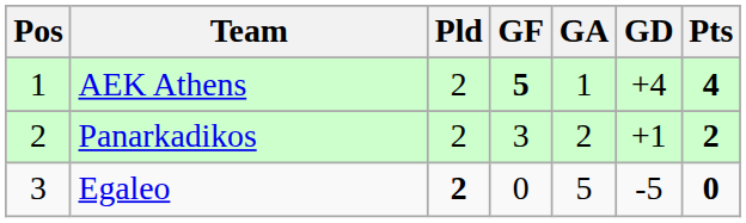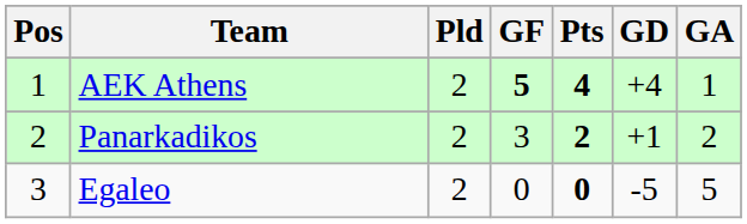 <table class="wikitable" style="text-align: center;">
 <tr>
 <th>Pos</th>
 <th width=165>Team</th>
 <th>Pld</th>
 <th>GF</th>
+<th>Pts</th>
+<th>GD</th>
 <th>GA</th>
-<th>GD</th>
-<th>Pts</th>
 </tr>
 <tr bgcolor="#ccffcc">
 <td>1</td>
 <td align=left><a href='#'>AEK Athens</a></td>
 <td>2</td>
 <td><strong>5</strong></td>
+<td><strong>4</strong></td>
+<td>+4</td>
 <td>1</td>
-<td>+4</td>
-<td><strong>4</strong></td>
 </tr>
 <tr bgcolor="#ccffcc">
 <td>2</td>
 <td align=left><a href='#'>Panarkadikos</a></td>
 <td>2</td>
 <td>3</td>
+<td><strong>2</strong></td>
+<td>+1</td>
 <td>2</td>
-<td>+1</td>
-<td><strong>2</strong></td>
 </tr>
 <tr>
 <td>3</td>
 <td align=left><a href='#'>Egaleo</a></td>
-<td><strong>2</strong></td>
+<td>2</td>
 <td>0</td>
+<td><strong>0</strong></td>
+<td>-5</td>
 <td>5</td>
-<td>-5</td>
-<td><strong>0</strong></td>
 </tr>
 </table>
